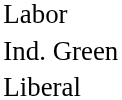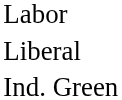 <table style="margin-top:1em">
 <tr>
 <td width=20 > </td>
 <td>Labor</td>
 </tr>
 <tr>
 <td> </td>
-<td>Ind. Green</td>
+<td>Liberal</td>
 </tr>
 <tr>
 <td> </td>
-<td>Liberal</td>
+<td>Ind. Green</td>
 </tr>
 </table>
